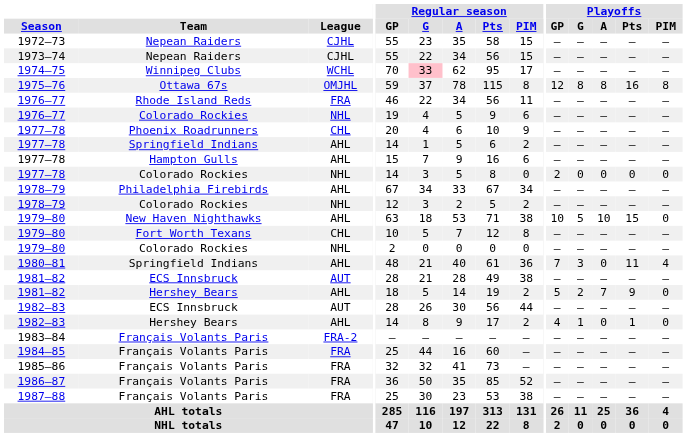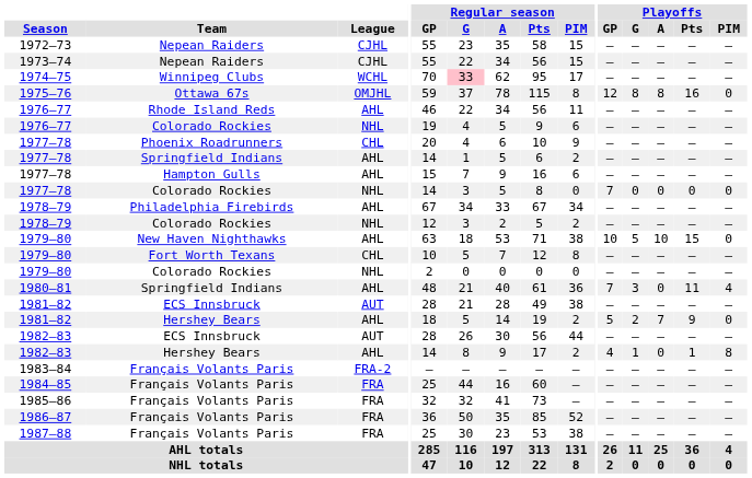 <table border="0" cellpadding="1" cellspacing="0" style="text-align:center; width:60em">
 <tr bgcolor="#e0e0e0">
 <th colspan="3" bgcolor="#ffffff"></th>
 <th rowspan="100" bgcolor="#ffffff"></th>
 <th colspan="5"><a href='#'>Regular season</a></th>
 <th rowspan="100" bgcolor="#ffffff"></th>
 <th colspan="5"><a href='#'>Playoffs</a></th>
 </tr>
 <tr bgcolor="#e0e0e0">
 <th><a href='#'>Season</a></th>
 <th>Team</th>
 <th>League</th>
 <th>GP</th>
 <th><a href='#'>G</a></th>
 <th><a href='#'>A</a></th>
 <th><a href='#'>Pts</a></th>
 <th><a href='#'>PIM</a></th>
 <th>GP</th>
 <th>G</th>
 <th>A</th>
 <th>Pts</th>
 <th>PIM</th>
 </tr>
 <tr>
 <td>1972–73</td>
 <td><a href='#'>Nepean Raiders</a></td>
 <td><a href='#'>CJHL</a></td>
 <td>55</td>
 <td>23</td>
 <td>35</td>
 <td>58</td>
 <td>15</td>
 <td>—</td>
 <td>—</td>
 <td>—</td>
 <td>—</td>
 <td>—</td>
 </tr>
 <tr bgcolor="#f0f0f0">
 <td>1973–74</td>
 <td>Nepean Raiders</td>
 <td>CJHL</td>
 <td>55</td>
 <td>22</td>
 <td>34</td>
 <td>56</td>
 <td>15</td>
 <td>—</td>
 <td>—</td>
 <td>—</td>
 <td>—</td>
 <td>—</td>
 </tr>
 <tr>
 <td><a href='#'>1974–75</a></td>
 <td><a href='#'>Winnipeg Clubs</a></td>
 <td><a href='#'>WCHL</a></td>
 <td>70</td>
 <td style="background: pink;">33</td>
 <td>62</td>
 <td>95</td>
 <td>17</td>
 <td>—</td>
 <td>—</td>
 <td>—</td>
 <td>—</td>
 <td>—</td>
 </tr>
 <tr bgcolor="#f0f0f0">
 <td><a href='#'>1975–76</a></td>
 <td><a href='#'>Ottawa 67s</a></td>
 <td><a href='#'>OMJHL</a></td>
 <td>59</td>
 <td>37</td>
 <td>78</td>
 <td>115</td>
 <td>8</td>
 <td>12</td>
 <td>8</td>
 <td>8</td>
 <td>16</td>
-<td>8</td>
+<td>0</td>
 </tr>
 <tr>
 <td><a href='#'>1976–77</a></td>
 <td><a href='#'>Rhode Island Reds</a></td>
-<td><a href='#'>FRA</a></td>
+<td><a href='#'>AHL</a></td>
 <td>46</td>
 <td>22</td>
 <td>34</td>
 <td>56</td>
 <td>11</td>
 <td>—</td>
 <td>—</td>
 <td>—</td>
 <td>—</td>
 <td>—</td>
 </tr>
 <tr bgcolor="#f0f0f0">
 <td><a href='#'>1976–77</a></td>
 <td><a href='#'>Colorado Rockies</a></td>
 <td><a href='#'>NHL</a></td>
 <td>19</td>
 <td>4</td>
 <td>5</td>
 <td>9</td>
 <td>6</td>
 <td>—</td>
 <td>—</td>
 <td>—</td>
 <td>—</td>
 <td>—</td>
 </tr>
 <tr>
 <td><a href='#'>1977–78</a></td>
 <td><a href='#'>Phoenix Roadrunners</a></td>
 <td><a href='#'>CHL</a></td>
 <td>20</td>
 <td>4</td>
 <td>6</td>
 <td>10</td>
 <td>9</td>
 <td>—</td>
 <td>—</td>
 <td>—</td>
 <td>—</td>
 <td>—</td>
 </tr>
 <tr bgcolor="#f0f0f0">
 <td><a href='#'>1977–78</a></td>
 <td><a href='#'>Springfield Indians</a></td>
 <td>AHL</td>
 <td>14</td>
 <td>1</td>
 <td>5</td>
 <td>6</td>
 <td>2</td>
 <td>—</td>
 <td>—</td>
 <td>—</td>
 <td>—</td>
 <td>—</td>
 </tr>
 <tr>
 <td>1977–78</td>
 <td><a href='#'>Hampton Gulls</a></td>
 <td>AHL</td>
 <td>15</td>
 <td>7</td>
 <td>9</td>
 <td>16</td>
 <td>6</td>
 <td>—</td>
 <td>—</td>
 <td>—</td>
 <td>—</td>
 <td>—</td>
 </tr>
 <tr bgcolor="#f0f0f0">
 <td><a href='#'>1977–78</a></td>
 <td>Colorado Rockies</td>
 <td>NHL</td>
 <td>14</td>
 <td>3</td>
 <td>5</td>
 <td>8</td>
 <td>0</td>
-<td>2</td>
+<td>7</td>
 <td>0</td>
 <td>0</td>
 <td>0</td>
 <td>0</td>
 </tr>
 <tr>
 <td><a href='#'>1978–79</a></td>
 <td><a href='#'>Philadelphia Firebirds</a></td>
 <td>AHL</td>
 <td>67</td>
 <td>34</td>
 <td>33</td>
 <td>67</td>
 <td>34</td>
 <td>—</td>
 <td>—</td>
 <td>—</td>
 <td>—</td>
 <td>—</td>
 </tr>
 <tr bgcolor="#f0f0f0">
 <td><a href='#'>1978–79</a></td>
 <td>Colorado Rockies</td>
 <td>NHL</td>
 <td>12</td>
 <td>3</td>
 <td>2</td>
 <td>5</td>
 <td>2</td>
 <td>—</td>
 <td>—</td>
 <td>—</td>
 <td>—</td>
 <td>—</td>
 </tr>
 <tr>
 <td><a href='#'>1979–80</a></td>
 <td><a href='#'>New Haven Nighthawks</a></td>
 <td>AHL</td>
 <td>63</td>
 <td>18</td>
 <td>53</td>
 <td>71</td>
 <td>38</td>
 <td>10</td>
 <td>5</td>
 <td>10</td>
 <td>15</td>
 <td>0</td>
 </tr>
 <tr bgcolor="#f0f0f0">
 <td><a href='#'>1979–80</a></td>
 <td><a href='#'>Fort Worth Texans</a></td>
 <td>CHL</td>
 <td>10</td>
 <td>5</td>
 <td>7</td>
 <td>12</td>
 <td>8</td>
 <td>—</td>
 <td>—</td>
 <td>—</td>
 <td>—</td>
 <td>—</td>
 </tr>
 <tr>
 <td><a href='#'>1979–80</a></td>
 <td>Colorado Rockies</td>
 <td>NHL</td>
 <td>2</td>
 <td>0</td>
 <td>0</td>
 <td>0</td>
 <td>0</td>
 <td>—</td>
 <td>—</td>
 <td>—</td>
 <td>—</td>
 <td>—</td>
 </tr>
 <tr bgcolor="#f0f0f0">
 <td><a href='#'>1980–81</a></td>
 <td>Springfield Indians</td>
 <td>AHL</td>
 <td>48</td>
 <td>21</td>
 <td>40</td>
 <td>61</td>
 <td>36</td>
 <td>7</td>
 <td>3</td>
 <td>0</td>
 <td>11</td>
 <td>4</td>
 </tr>
 <tr>
 <td><a href='#'>1981–82</a></td>
 <td><a href='#'>ECS Innsbruck</a></td>
 <td><a href='#'>AUT</a></td>
 <td>28</td>
 <td>21</td>
 <td>28</td>
 <td>49</td>
 <td>38</td>
 <td>—</td>
 <td>—</td>
 <td>—</td>
 <td>—</td>
 <td>—</td>
 </tr>
 <tr bgcolor="#f0f0f0">
 <td><a href='#'>1981–82</a></td>
 <td><a href='#'>Hershey Bears</a></td>
 <td>AHL</td>
 <td>18</td>
 <td>5</td>
 <td>14</td>
 <td>19</td>
 <td>2</td>
 <td>5</td>
 <td>2</td>
 <td>7</td>
 <td>9</td>
 <td>0</td>
 </tr>
 <tr>
 <td><a href='#'>1982–83</a></td>
 <td>ECS Innsbruck</td>
 <td>AUT</td>
 <td>28</td>
 <td>26</td>
 <td>30</td>
 <td>56</td>
 <td>44</td>
 <td>—</td>
 <td>—</td>
 <td>—</td>
 <td>—</td>
 <td>—</td>
 </tr>
 <tr bgcolor="#f0f0f0">
 <td><a href='#'>1982–83</a></td>
 <td>Hershey Bears</td>
 <td>AHL</td>
 <td>14</td>
 <td>8</td>
 <td>9</td>
 <td>17</td>
 <td>2</td>
 <td>4</td>
 <td>1</td>
 <td>0</td>
 <td>1</td>
-<td>0</td>
+<td>8</td>
 </tr>
 <tr>
 <td>1983–84</td>
 <td><a href='#'>Français Volants Paris</a></td>
 <td><a href='#'>FRA-2</a></td>
 <td>—</td>
 <td>—</td>
 <td>—</td>
 <td>—</td>
 <td>—</td>
 <td>—</td>
 <td>—</td>
 <td>—</td>
 <td>—</td>
 <td>—</td>
 </tr>
 <tr bgcolor="#f0f0f0">
 <td><a href='#'>1984–85</a></td>
 <td>Français Volants Paris</td>
 <td><a href='#'>FRA</a></td>
 <td>25</td>
 <td>44</td>
 <td>16</td>
 <td>60</td>
 <td>—</td>
 <td>—</td>
 <td>—</td>
 <td>—</td>
 <td>—</td>
 <td>—</td>
 </tr>
 <tr>
 <td>1985–86</td>
 <td>Français Volants Paris</td>
 <td>FRA</td>
 <td>32</td>
 <td>32</td>
 <td>41</td>
 <td>73</td>
 <td>—</td>
 <td>—</td>
 <td>—</td>
 <td>—</td>
 <td>—</td>
 <td>—</td>
 </tr>
 <tr bgcolor="#f0f0f0">
 <td><a href='#'>1986–87</a></td>
 <td>Français Volants Paris</td>
 <td>FRA</td>
 <td>36</td>
 <td>50</td>
 <td>35</td>
 <td>85</td>
 <td>52</td>
 <td>—</td>
 <td>—</td>
 <td>—</td>
 <td>—</td>
 <td>—</td>
 </tr>
 <tr>
 <td><a href='#'>1987–88</a></td>
 <td>Français Volants Paris</td>
 <td>FRA</td>
 <td>25</td>
 <td>30</td>
 <td>23</td>
 <td>53</td>
 <td>38</td>
 <td>—</td>
 <td>—</td>
 <td>—</td>
 <td>—</td>
 <td>—</td>
 </tr>
 <tr bgcolor="#e0e0e0">
 <th colspan="3">AHL totals</th>
 <th>285</th>
 <th>116</th>
 <th>197</th>
 <th>313</th>
 <th>131</th>
 <th>26</th>
 <th>11</th>
 <th>25</th>
 <th>36</th>
 <th>4</th>
 </tr>
 <tr bgcolor="#e0e0e0">
 <th colspan="3">NHL totals</th>
 <th>47</th>
 <th>10</th>
 <th>12</th>
 <th>22</th>
 <th>8</th>
 <th>2</th>
 <th>0</th>
 <th>0</th>
 <th>0</th>
 <th>0</th>
 </tr>
 </table>
